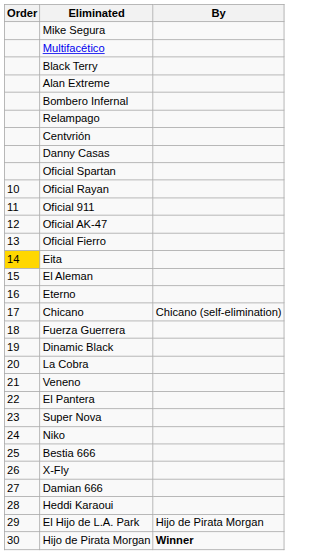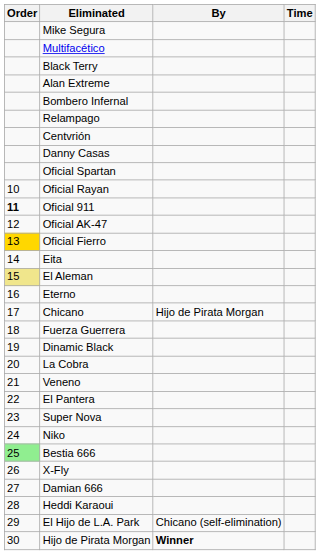 <table style="font-size: 85%" class="wikitable sortable">
 <tr>
 <th><strong>Order</strong></th>
 <th><strong>Eliminated</strong></th>
 <th><strong>By</strong></th>
+<th><strong>Time</strong></th>
 </tr>
 <tr>
 <td></td>
 <td>Mike Segura</td>
+<td> </td>
 <td> </td>
 </tr>
 <tr>
 <td></td>
 <td><a href='#'>Multifacético</a></td>
 <td> </td>
+<td> </td>
 </tr>
 <tr>
 <td></td>
 <td>Black Terry</td>
+<td> </td>
 <td> </td>
 </tr>
 <tr>
 <td></td>
 <td>Alan Extreme</td>
 <td> </td>
+<td> </td>
 </tr>
 <tr>
 <td></td>
 <td>Bombero Infernal</td>
+<td> </td>
 <td> </td>
 </tr>
 <tr>
 <td></td>
 <td>Relampago</td>
 <td> </td>
+<td> </td>
 </tr>
 <tr>
 <td></td>
 <td>Centvrión</td>
+<td> </td>
 <td> </td>
 </tr>
 <tr>
 <td></td>
 <td>Danny Casas</td>
 <td> </td>
+<td> </td>
 </tr>
 <tr>
 <td></td>
 <td>Oficial Spartan</td>
+<td> </td>
 <td> </td>
 </tr>
 <tr>
 <td>10</td>
 <td>Oficial Rayan</td>
 <td> </td>
+<td> </td>
 </tr>
 <tr>
-<td>11</td>
+<td><strong>11</strong></td>
 <td>Oficial 911</td>
+<td> </td>
 <td> </td>
 </tr>
 <tr>
 <td>12</td>
 <td>Oficial AK-47</td>
 <td> </td>
-</tr>
-<tr>
-<td>13</td>
-<td>Oficial Fierro</td>
 <td> </td>
 </tr>
 <tr>
-<td style="background: gold;">14</td>
-<td>Eita</td>
+<td style="background: gold;">13</td>
+<td>Oficial Fierro</td>
+<td> </td>
 <td> </td>
 </tr>
 <tr>
-<td>15</td>
+<td>14</td>
+<td>Eita</td>
+<td> </td>
+<td> </td>
+</tr>
+<tr>
+<td style="background: khaki;">15</td>
 <td>El Aleman</td>
+<td> </td>
 <td> </td>
 </tr>
 <tr>
 <td>16</td>
 <td>Eterno</td>
 <td> </td>
+<td> </td>
 </tr>
 <tr>
 <td>17</td>
 <td>Chicano</td>
-<td>Chicano (self-elimination)</td>
+<td>Hijo de Pirata Morgan</td>
+<td> </td>
 </tr>
 <tr>
 <td>18</td>
 <td>Fuerza Guerrera</td>
+<td> </td>
 <td> </td>
 </tr>
 <tr>
 <td>19</td>
 <td>Dinamic Black</td>
 <td> </td>
+<td> </td>
 </tr>
 <tr>
 <td>20</td>
 <td>La Cobra</td>
+<td> </td>
 <td> </td>
 </tr>
 <tr>
 <td>21</td>
 <td>Veneno</td>
 <td> </td>
+<td> </td>
 </tr>
 <tr>
 <td>22</td>
 <td>El Pantera</td>
+<td> </td>
 <td> </td>
 </tr>
 <tr>
 <td>23</td>
 <td>Super Nova</td>
 <td> </td>
+<td> </td>
 </tr>
 <tr>
 <td>24</td>
 <td>Niko</td>
 <td> </td>
+<td> </td>
 </tr>
 <tr>
-<td>25</td>
+<td style="background: lightgreen;">25</td>
 <td>Bestia 666</td>
+<td> </td>
 <td> </td>
 </tr>
 <tr>
 <td>26</td>
 <td>X-Fly</td>
 <td> </td>
+<td> </td>
 </tr>
 <tr>
 <td>27</td>
 <td>Damian 666</td>
+<td> </td>
 <td> </td>
 </tr>
 <tr>
 <td>28</td>
 <td>Heddi Karaoui</td>
 <td> </td>
+<td> </td>
 </tr>
 <tr>
 <td>29</td>
 <td>El Hijo de L.A. Park</td>
-<td>Hijo de Pirata Morgan</td>
+<td>Chicano (self-elimination)</td>
+<td> </td>
 </tr>
 <tr>
 <td>30</td>
 <td>Hijo de Pirata Morgan</td>
 <td><strong>Winner</strong></td>
+<td> </td>
 </tr>
 </table>
